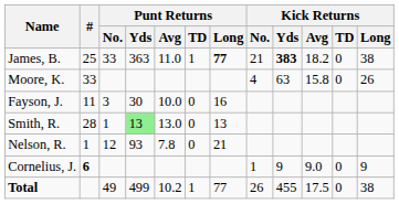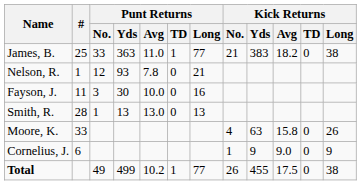 <table class="wikitable" style="white-space:nowrap;">
 <tr>
 <th rowspan="2">Name</th>
 <th rowspan="2">#</th>
 <th colspan="5">Punt Returns</th>
 <th colspan="5">Kick Returns</th>
 </tr>
 <tr>
 <th>No.</th>
 <th>Yds</th>
 <th>Avg</th>
 <th>TD</th>
 <th>Long</th>
 <th>No.</th>
 <th>Yds</th>
 <th>Avg</th>
 <th>TD</th>
 <th>Long</th>
 </tr>
 <tr>
 <td>James, B.</td>
 <td>25</td>
 <td>33</td>
 <td>363</td>
 <td>11.0</td>
 <td>1</td>
-<td><strong>77</strong></td>
+<td>77</td>
 <td>21</td>
-<td><strong>383</strong></td>
+<td>383</td>
 <td>18.2</td>
 <td>0</td>
 <td>38</td>
 </tr>
 <tr>
-<td>Moore, K.</td>
-<td>33</td>
+<td>Nelson, R.</td>
+<td>1</td>
+<td>12</td>
+<td>93</td>
+<td>7.8</td>
+<td>0</td>
+<td>21</td>
 <td></td>
 <td></td>
 <td></td>
 <td></td>
 <td></td>
-<td>4</td>
-<td>63</td>
-<td>15.8</td>
-<td>0</td>
-<td>26</td>
 </tr>
 <tr>
 <td>Fayson, J.</td>
 <td>11</td>
 <td>3</td>
 <td>30</td>
 <td>10.0</td>
 <td>0</td>
 <td>16</td>
 <td></td>
 <td></td>
 <td></td>
 <td></td>
 <td></td>
 </tr>
 <tr>
 <td>Smith, R.</td>
 <td>28</td>
 <td>1</td>
-<td style="background: lightgreen;">13</td>
+<td>13</td>
 <td>13.0</td>
 <td>0</td>
 <td>13</td>
 <td></td>
 <td></td>
 <td></td>
 <td></td>
 <td></td>
 </tr>
 <tr>
-<td>Nelson, R.</td>
-<td>1</td>
-<td>12</td>
-<td>93</td>
-<td>7.8</td>
-<td>0</td>
-<td>21</td>
+<td>Moore, K.</td>
+<td>33</td>
 <td></td>
 <td></td>
 <td></td>
 <td></td>
 <td></td>
+<td>4</td>
+<td>63</td>
+<td>15.8</td>
+<td>0</td>
+<td>26</td>
 </tr>
 <tr>
 <td>Cornelius, J.</td>
-<td><strong>6</strong></td>
+<td>6</td>
 <td></td>
 <td></td>
 <td></td>
 <td></td>
 <td></td>
 <td>1</td>
 <td>9</td>
 <td>9.0</td>
 <td>0</td>
 <td>9</td>
 </tr>
 <tr>
 <td><strong>Total</strong></td>
 <td></td>
 <td>49</td>
 <td>499</td>
 <td>10.2</td>
 <td>1</td>
 <td>77</td>
 <td>26</td>
 <td>455</td>
 <td>17.5</td>
 <td>0</td>
 <td>38</td>
 </tr>
 </table>
